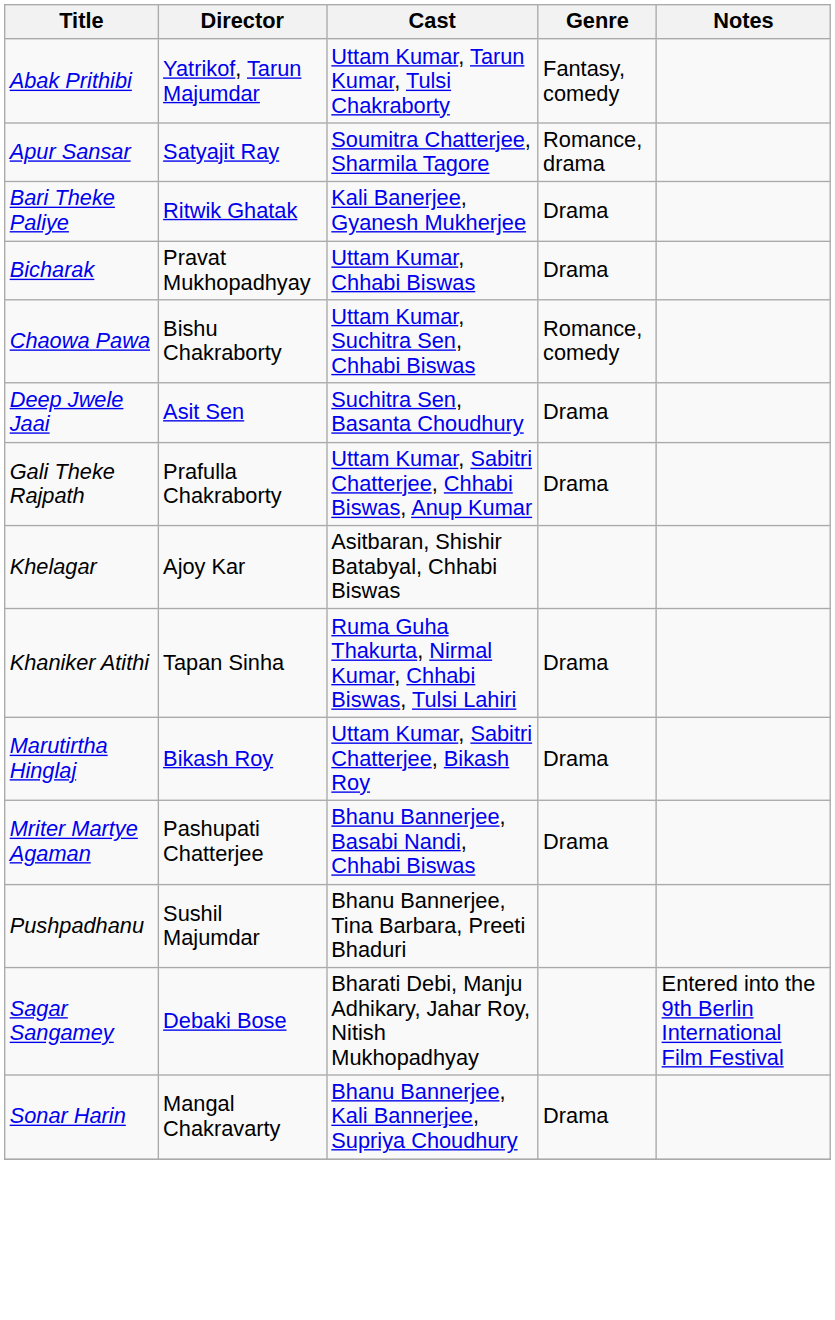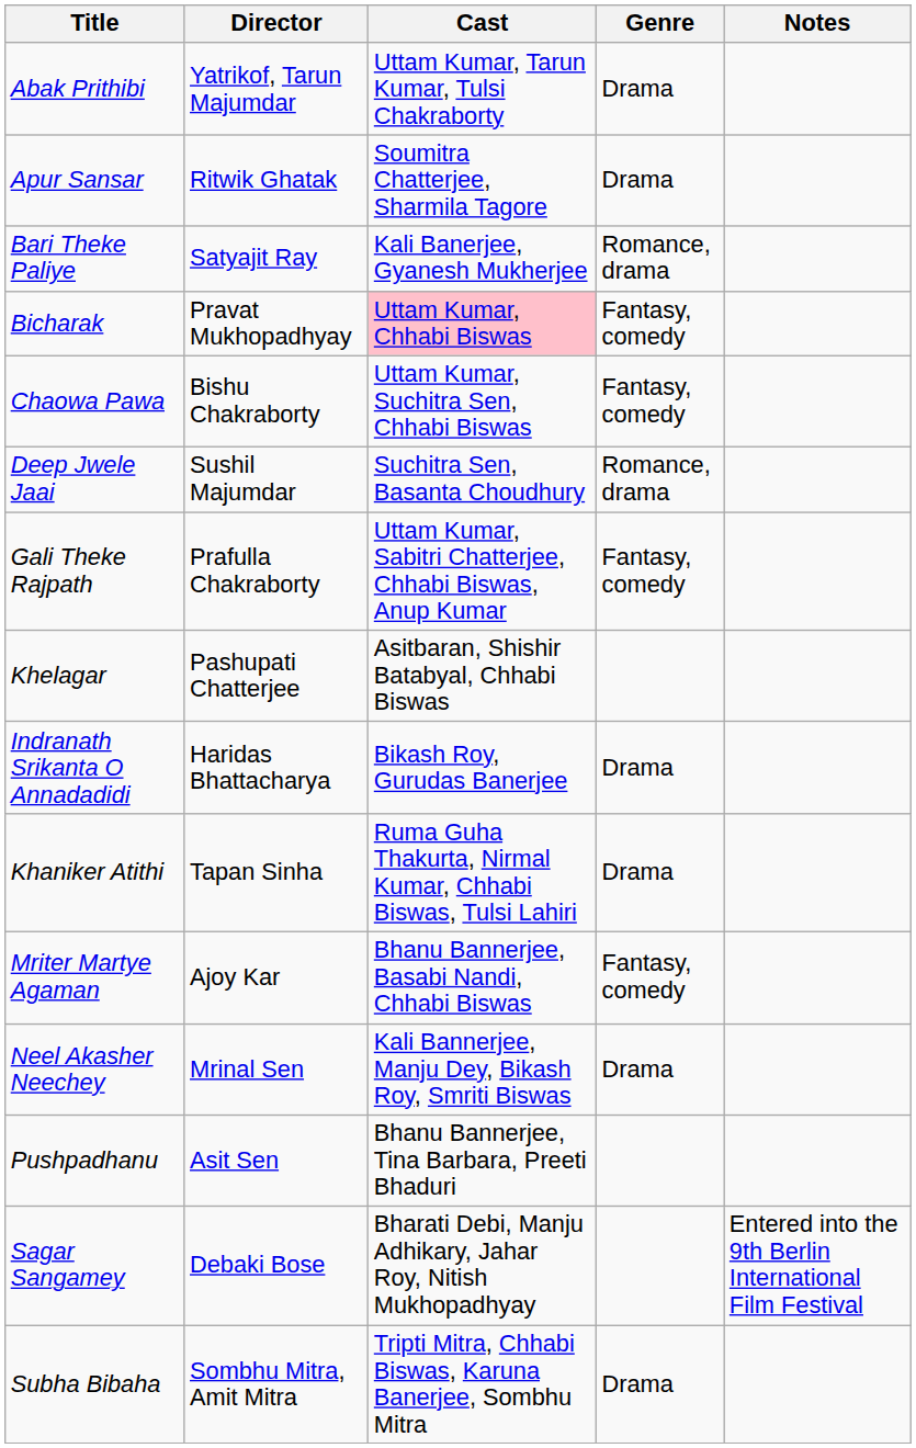 <table class="wikitable sortable" border="0">
 <tr>
 <th>Title</th>
 <th>Director</th>
 <th>Cast</th>
 <th>Genre</th>
 <th>Notes</th>
 </tr>
 <tr>
 <td><em><a href='#'>Abak Prithibi</a></em></td>
 <td><a href='#'>Yatrikof</a>, <a href='#'>Tarun Majumdar</a></td>
 <td><a href='#'>Uttam Kumar</a>, <a href='#'>Tarun Kumar</a>, <a href='#'>Tulsi Chakraborty</a></td>
-<td>Fantasy, comedy</td>
+<td>Drama</td>
 <td></td>
 </tr>
 <tr>
 <td><em><a href='#'>Apur Sansar</a></em></td>
-<td><a href='#'>Satyajit Ray</a></td>
+<td><a href='#'>Ritwik Ghatak</a></td>
 <td><a href='#'>Soumitra Chatterjee</a>, <a href='#'>Sharmila Tagore</a></td>
-<td>Romance, drama</td>
+<td>Drama</td>
 <td></td>
 </tr>
 <tr>
 <td><em><a href='#'>Bari Theke Paliye</a></em></td>
-<td><a href='#'>Ritwik Ghatak</a></td>
+<td><a href='#'>Satyajit Ray</a></td>
 <td><a href='#'>Kali Banerjee</a>, <a href='#'>Gyanesh Mukherjee</a></td>
-<td>Drama</td>
+<td>Romance, drama</td>
 <td></td>
 </tr>
 <tr>
 <td><em><a href='#'>Bicharak</a></em></td>
 <td>Pravat Mukhopadhyay</td>
-<td><a href='#'>Uttam Kumar</a>, <a href='#'>Chhabi Biswas</a></td>
-<td>Drama</td>
+<td style="background: pink;"><a href='#'>Uttam Kumar</a>, <a href='#'>Chhabi Biswas</a></td>
+<td>Fantasy, comedy</td>
 <td></td>
 </tr>
 <tr>
 <td><em><a href='#'>Chaowa Pawa</a></em></td>
 <td>Bishu Chakraborty</td>
 <td><a href='#'>Uttam Kumar</a>, <a href='#'>Suchitra Sen</a>, <a href='#'>Chhabi Biswas</a></td>
-<td>Romance, comedy</td>
+<td>Fantasy, comedy</td>
 <td></td>
 </tr>
 <tr>
 <td><em><a href='#'>Deep Jwele Jaai</a></em></td>
-<td><a href='#'>Asit Sen</a></td>
+<td>Sushil Majumdar</td>
 <td><a href='#'>Suchitra Sen</a>, <a href='#'>Basanta Choudhury</a></td>
-<td>Drama</td>
+<td>Romance, drama</td>
 <td></td>
 </tr>
 <tr>
 <td><em>Gali Theke Rajpath</em></td>
 <td>Prafulla Chakraborty</td>
 <td><a href='#'>Uttam Kumar</a>, <a href='#'>Sabitri Chatterjee</a>, <a href='#'>Chhabi Biswas</a>, <a href='#'>Anup Kumar</a></td>
-<td>Drama</td>
+<td>Fantasy, comedy</td>
 <td></td>
 </tr>
 <tr>
 <td><em>Khelagar</em></td>
-<td>Ajoy Kar</td>
+<td>Pashupati Chatterjee</td>
 <td>Asitbaran, Shishir Batabyal, Chhabi Biswas</td>
 <td></td>
+<td></td>
+</tr>
+<tr>
+<td><em><a href='#'>Indranath Srikanta O Annadadidi</a></em></td>
+<td>Haridas Bhattacharya</td>
+<td><a href='#'>Bikash Roy</a>, <a href='#'>Gurudas Banerjee</a></td>
+<td>Drama</td>
 <td></td>
 </tr>
 <tr>
 <td><em>Khaniker Atithi</em></td>
 <td>Tapan Sinha</td>
 <td><a href='#'>Ruma Guha Thakurta</a>, <a href='#'>Nirmal Kumar</a>, <a href='#'>Chhabi Biswas</a>, <a href='#'>Tulsi Lahiri</a></td>
 <td>Drama</td>
 <td></td>
 </tr>
 <tr>
-<td><em><a href='#'>Marutirtha Hinglaj</a></em></td>
-<td><a href='#'>Bikash Roy</a></td>
-<td><a href='#'>Uttam Kumar</a>, <a href='#'>Sabitri Chatterjee</a>, <a href='#'>Bikash Roy</a></td>
-<td>Drama</td>
+<td><em><a href='#'>Mriter Martye Agaman</a></em></td>
+<td>Ajoy Kar</td>
+<td><a href='#'>Bhanu Bannerjee</a>, <a href='#'>Basabi Nandi</a>, <a href='#'>Chhabi Biswas</a></td>
+<td>Fantasy, comedy</td>
 <td></td>
 </tr>
 <tr>
-<td><em><a href='#'>Mriter Martye Agaman</a></em></td>
-<td>Pashupati Chatterjee</td>
-<td><a href='#'>Bhanu Bannerjee</a>, <a href='#'>Basabi Nandi</a>, <a href='#'>Chhabi Biswas</a></td>
+<td><em><a href='#'>Neel Akasher Neechey</a></em></td>
+<td><a href='#'>Mrinal Sen</a></td>
+<td><a href='#'>Kali Bannerjee</a>, <a href='#'>Manju Dey</a>, <a href='#'>Bikash Roy</a>, <a href='#'>Smriti Biswas</a></td>
 <td>Drama</td>
 <td></td>
 </tr>
 <tr>
 <td><em>Pushpadhanu</em></td>
-<td>Sushil Majumdar</td>
+<td><a href='#'>Asit Sen</a></td>
 <td>Bhanu Bannerjee, Tina Barbara, Preeti Bhaduri</td>
 <td></td>
 <td></td>
 </tr>
 <tr>
 <td><em><a href='#'>Sagar Sangamey</a></em></td>
 <td><a href='#'>Debaki Bose</a></td>
 <td>Bharati Debi, Manju Adhikary, Jahar Roy, Nitish Mukhopadhyay</td>
 <td></td>
 <td>Entered into the <a href='#'>9th Berlin International Film Festival</a></td>
 </tr>
 <tr>
-<td><em><a href='#'>Sonar Harin</a></em></td>
-<td>Mangal Chakravarty</td>
-<td><a href='#'>Bhanu Bannerjee</a>, <a href='#'>Kali Bannerjee</a>, <a href='#'>Supriya Choudhury</a></td>
+<td><em>Subha Bibaha</em></td>
+<td><a href='#'>Sombhu Mitra</a>, Amit Mitra</td>
+<td><a href='#'>Tripti Mitra</a>, <a href='#'>Chhabi Biswas</a>, <a href='#'>Karuna Banerjee</a>, Sombhu Mitra</td>
 <td>Drama</td>
 <td></td>
 </tr>
 <tr>
 </tr>
 </table>
